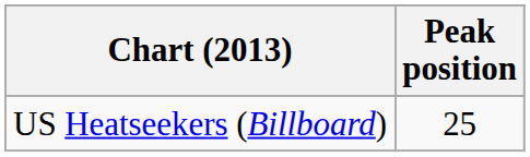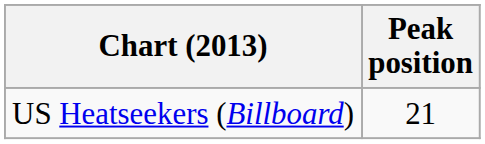 <table class="wikitable">
 <tr>
 <th>Chart (2013)</th>
 <th>Peak<br>position</th>
 </tr>
 <tr>
 <td>US <a href='#'>Heatseekers</a> (<em><a href='#'>Billboard</a></em>)</td>
-<td style="text-align:center;">25</td>
+<td style="text-align:center;">21</td>
 </tr>
 </table>
